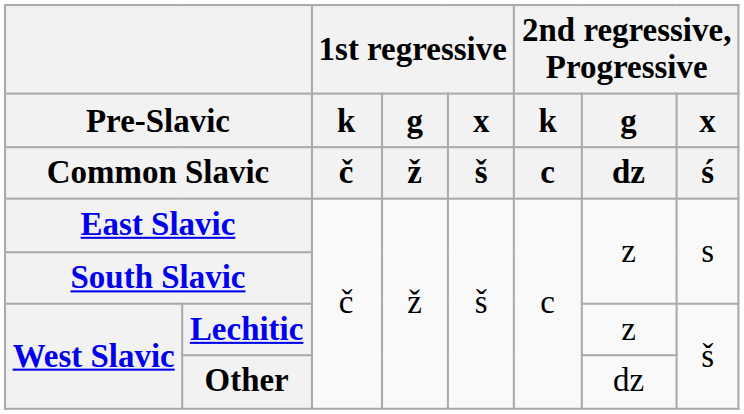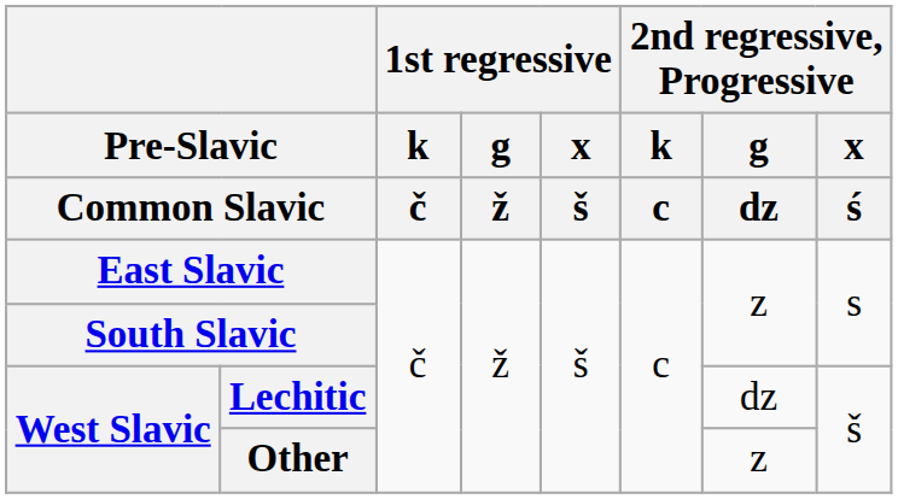 <table class="wikitable" style="text-align: center;">
 <tr>
 <th colspan="2"></th>
 <th colspan="3">1st regressive</th>
 <th colspan="3">2nd regressive,<br> Progressive</th>
 </tr>
 <tr>
 <th colspan="2">Pre-Slavic</th>
 <th>k</th>
 <th>g</th>
 <th>x</th>
 <th>k</th>
 <th>g</th>
 <th>x</th>
 </tr>
 <tr>
 <th colspan="2">Common Slavic</th>
 <th>č</th>
 <th>ž</th>
 <th>š</th>
 <th>c</th>
 <th>dz</th>
 <th>ś</th>
 </tr>
 <tr>
 <th colspan="2"><a href='#'>East Slavic</a></th>
 <td rowspan="4">č</td>
 <td rowspan="4">ž</td>
 <td rowspan="4">š</td>
 <td rowspan="4">c</td>
 <td rowspan="2">z</td>
 <td rowspan="2">s</td>
 </tr>
 <tr>
 <th colspan="2"><a href='#'>South Slavic</a></th>
 </tr>
 <tr>
 <th rowspan="2"><a href='#'>West Slavic</a></th>
 <th><a href='#'>Lechitic</a></th>
-<td>z</td>
+<td>dz</td>
 <td rowspan="2">š</td>
 </tr>
 <tr>
 <th>Other</th>
-<td>dz</td>
+<td>z</td>
 </tr>
 </table>
